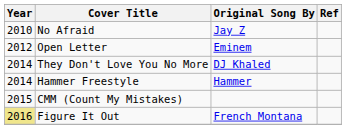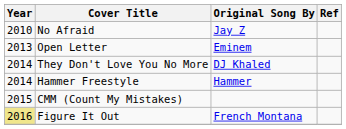 <table class="wikitable">
 <tr>
 <th>Year</th>
 <th>Cover Title</th>
 <th>Original Song By</th>
 <th>Ref</th>
 </tr>
 <tr>
 <td>2010</td>
 <td>No Afraid</td>
 <td><a href='#'>Jay Z</a></td>
 <td></td>
 </tr>
 <tr>
-<td>2012</td>
+<td>2013</td>
 <td>Open Letter</td>
 <td><a href='#'>Eminem</a></td>
 <td></td>
 </tr>
 <tr>
 <td>2014</td>
 <td>They Don't Love You No More</td>
 <td><a href='#'>DJ Khaled</a></td>
 <td></td>
 </tr>
 <tr>
 <td>2014</td>
 <td>Hammer Freestyle</td>
 <td><a href='#'>Hammer</a></td>
 <td></td>
 </tr>
 <tr>
 <td>2015</td>
 <td>CMM (Count My Mistakes)</td>
 <td></td>
 <td></td>
 </tr>
 <tr>
 <td style="background: khaki;">2016</td>
 <td>Figure It Out</td>
 <td><a href='#'>French Montana</a></td>
 <td></td>
 </tr>
 <tr>
 </tr>
 </table>
